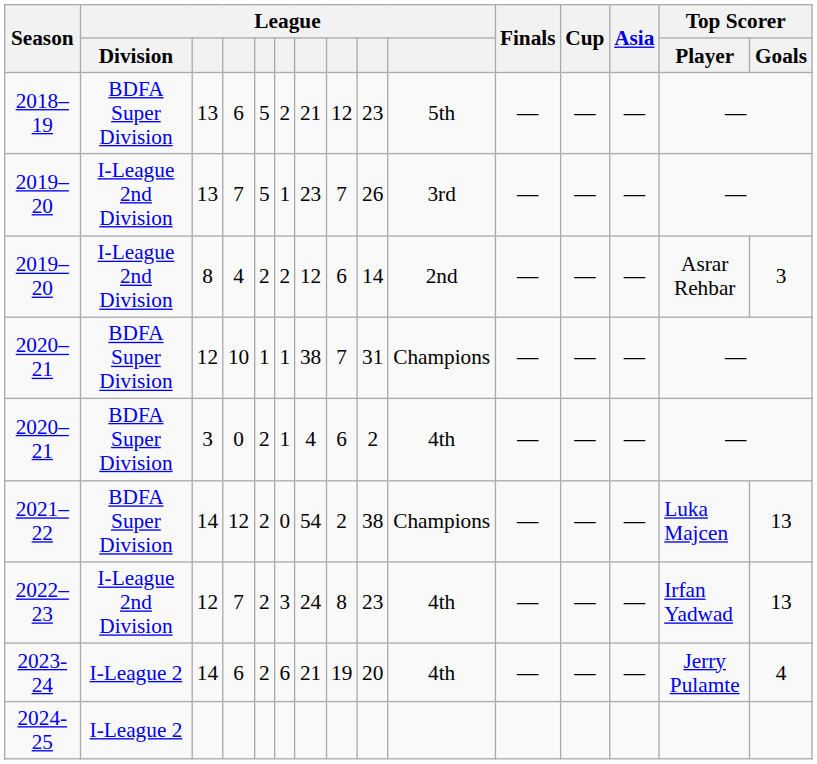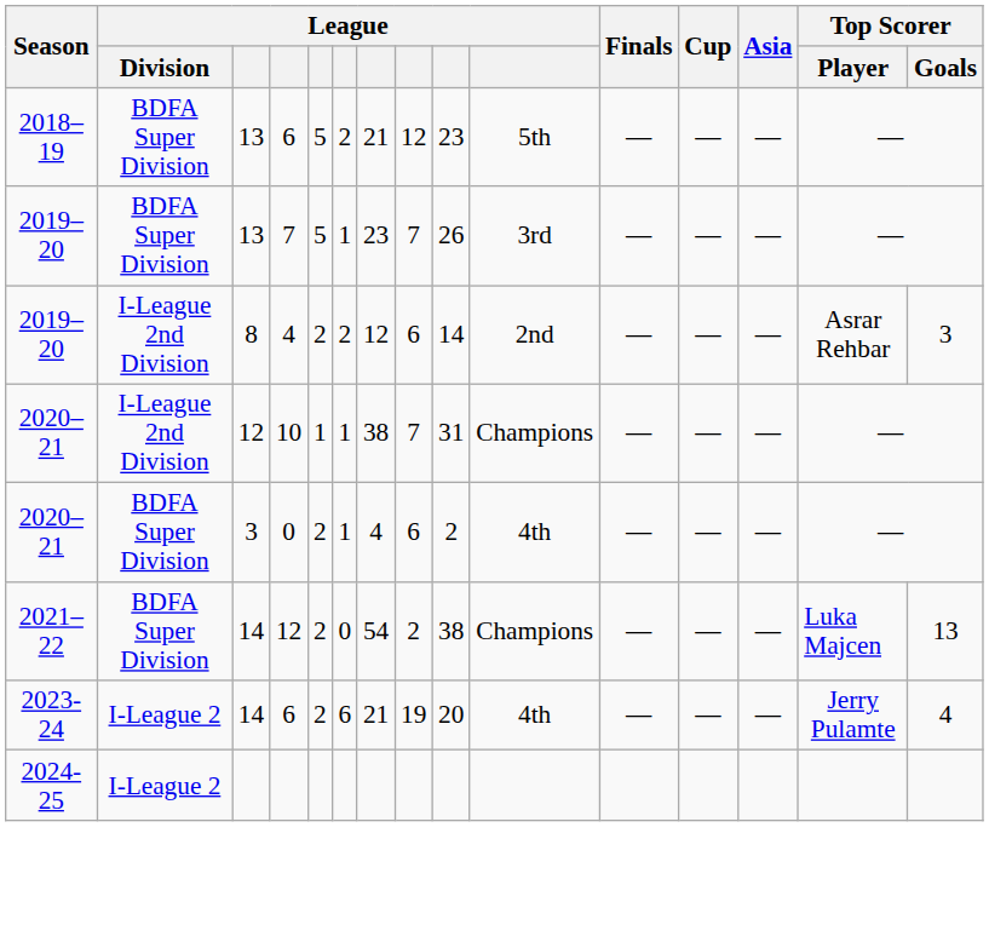 <table class="wikitable sortable" style="text-align: center">
 <tr>
 <th scope="col" rowspan="2">Season</th>
 <th colspan=9 class="unsortable">League</th>
 <th scope="col" rowspan=2 class="unsortable"><strong>Finals</strong></th>
 <th scope="col" rowspan=2 class="unsortable">Cup</th>
 <th scope="col" rowspan=2 class="unsortable"><a href='#'>Asia</a></th>
 <th colspan="2" scope="col" class="unsortable">Top Scorer</th>
 </tr>
 <tr>
 <th class="unsortable">Division</th>
 <th></th>
 <th></th>
 <th></th>
 <th></th>
 <th></th>
 <th></th>
 <th></th>
 <th></th>
 <th class="unsortable">Player</th>
 <th class="unsortable">Goals</th>
 </tr>
 <tr>
 <td><a href='#'>2018–19</a></td>
 <td><a href='#'>BDFA Super Division</a></td>
 <td>13</td>
 <td>6</td>
 <td>5</td>
 <td>2</td>
 <td>21</td>
 <td>12</td>
 <td>23</td>
 <td>5th</td>
 <td>—</td>
 <td>—</td>
 <td>—</td>
 <td colspan=2 align=center>—</td>
 </tr>
 <tr>
 <td><a href='#'>2019–20</a></td>
-<td><a href='#'>I-League 2nd Division</a></td>
+<td><a href='#'>BDFA Super Division</a></td>
 <td>13</td>
 <td>7</td>
 <td>5</td>
 <td>1</td>
 <td>23</td>
 <td>7</td>
 <td>26</td>
 <td>3rd</td>
 <td>—</td>
 <td>—</td>
 <td>—</td>
 <td colspan=2 align=center>—</td>
 </tr>
 <tr>
 <td><a href='#'>2019–20</a></td>
 <td><a href='#'>I-League 2nd Division</a></td>
 <td>8</td>
 <td>4</td>
 <td>2</td>
 <td>2</td>
 <td>12</td>
 <td>6</td>
 <td>14</td>
 <td>2nd</td>
 <td>—</td>
 <td>—</td>
 <td>—</td>
 <td align="center"> Asrar Rehbar</td>
 <td>3</td>
 </tr>
 <tr>
 <td><a href='#'>2020–21</a></td>
-<td><a href='#'>BDFA Super Division</a></td>
+<td><a href='#'>I-League 2nd Division</a></td>
 <td>12</td>
 <td>10</td>
 <td>1</td>
 <td>1</td>
 <td>38</td>
 <td>7</td>
 <td>31</td>
 <td>Champions</td>
 <td>—</td>
 <td>—</td>
 <td>—</td>
 <td colspan=2 align=center>—</td>
 </tr>
 <tr>
 <td><a href='#'>2020–21</a></td>
 <td><a href='#'>BDFA Super Division</a></td>
 <td>3</td>
 <td>0</td>
 <td>2</td>
 <td>1</td>
 <td>4</td>
 <td>6</td>
 <td>2</td>
 <td>4th</td>
 <td>—</td>
 <td>—</td>
 <td>—</td>
 <td colspan=2 align=center>—</td>
 </tr>
 <tr>
 <td><a href='#'>2021–22</a></td>
 <td><a href='#'>BDFA Super Division</a></td>
 <td>14</td>
 <td>12</td>
 <td>2</td>
 <td>0</td>
 <td>54</td>
 <td>2</td>
 <td>38</td>
 <td>Champions</td>
 <td>—</td>
 <td>—</td>
 <td>—</td>
 <td align=left> <a href='#'>Luka Majcen</a></td>
 <td>13</td>
 </tr>
 <tr>
-<td><a href='#'>2022–23</a></td>
-<td><a href='#'>I-League 2nd Division</a></td>
-<td>12</td>
-<td>7</td>
-<td>2</td>
-<td>3</td>
-<td>24</td>
-<td>8</td>
-<td>23</td>
-<td>4th</td>
-<td>—</td>
-<td>—</td>
-<td>—</td>
-<td align=left> <a href='#'>Irfan Yadwad</a></td>
-<td>13</td>
-</tr>
-<tr>
 <td><a href='#'>2023-24</a></td>
 <td><a href='#'>I-League 2</a></td>
 <td>14</td>
 <td>6</td>
 <td>2</td>
 <td>6</td>
 <td>21</td>
 <td>19</td>
 <td>20</td>
 <td>4th</td>
 <td>—</td>
 <td>—</td>
 <td>—</td>
 <td> <a href='#'>Jerry Pulamte</a></td>
 <td>4</td>
 </tr>
 <tr>
 <td><a href='#'>2024-25</a></td>
 <td><a href='#'>I-League 2</a></td>
 <td></td>
 <td></td>
 <td></td>
 <td></td>
 <td></td>
 <td></td>
 <td></td>
 <td></td>
 <td></td>
 <td></td>
 <td></td>
 <td></td>
 <td></td>
 </tr>
 </table>
